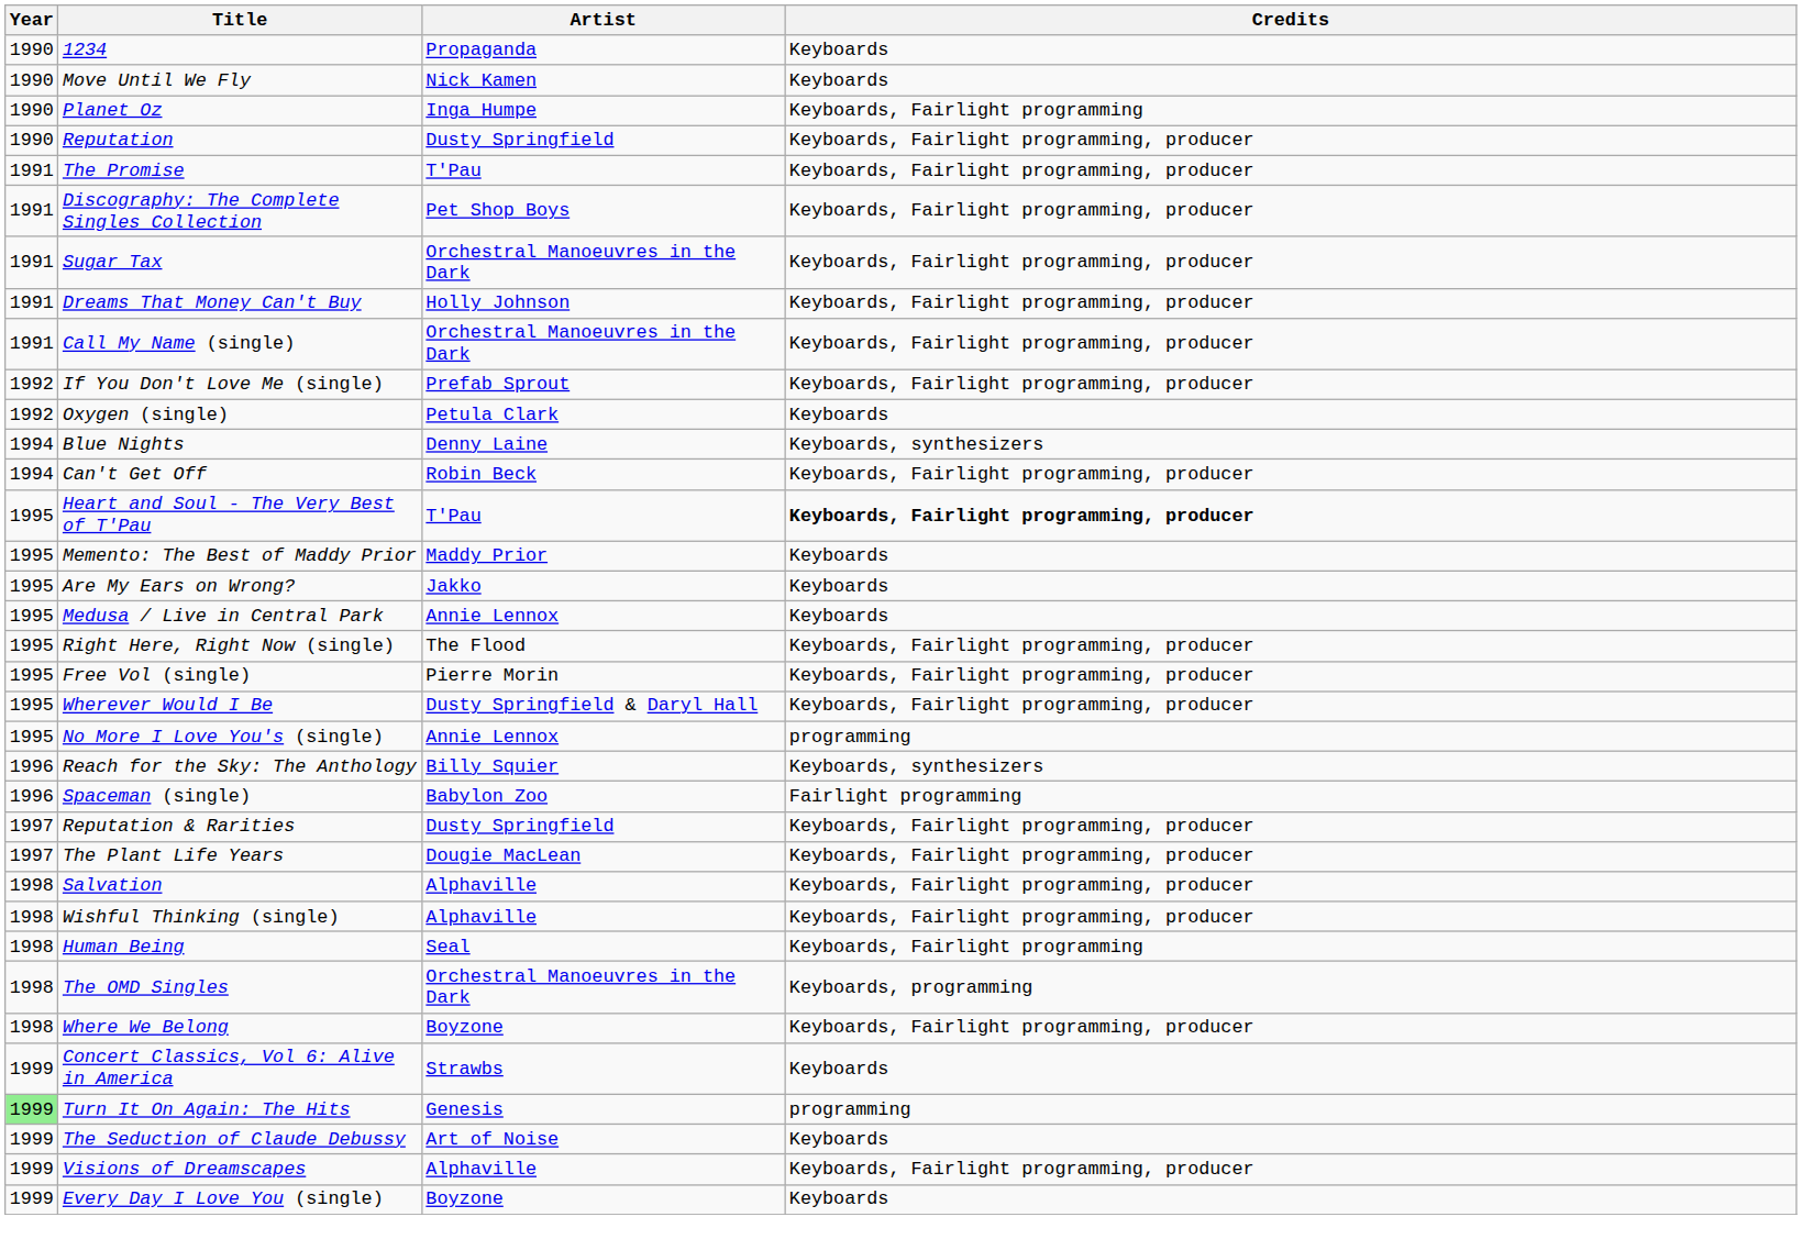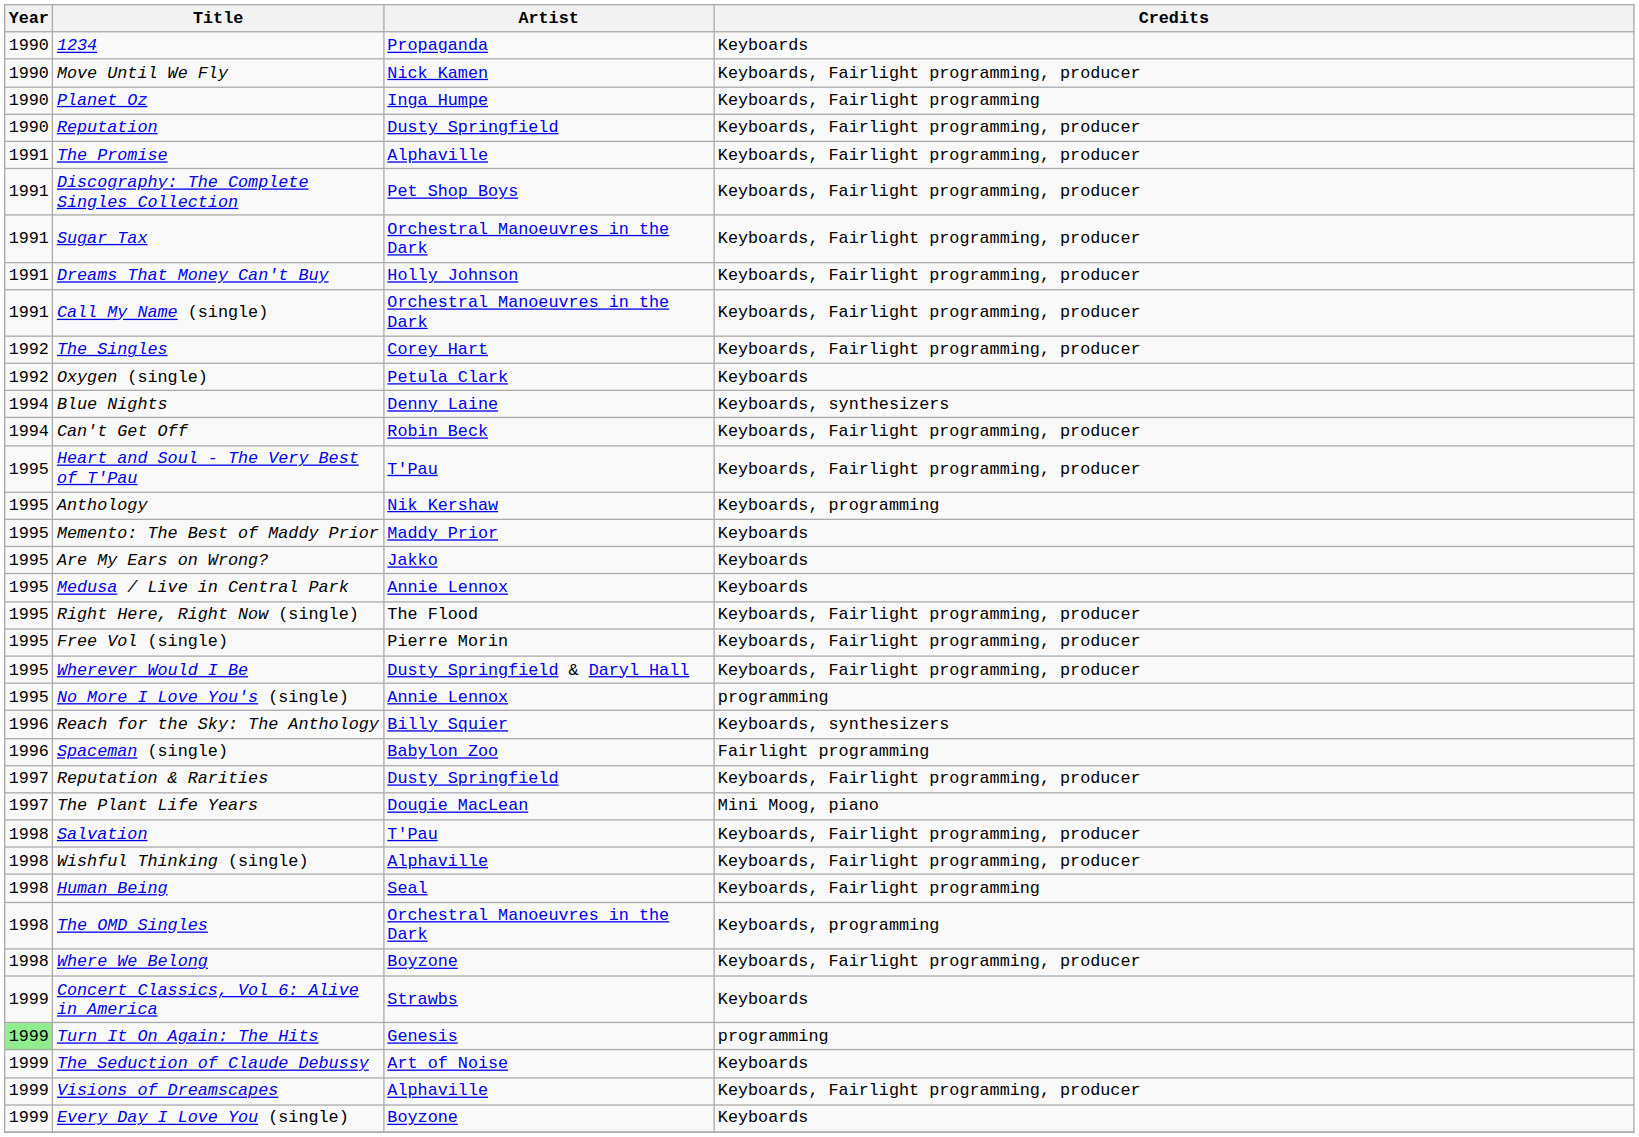 <table class="wikitable sortable" width=100%>
 <tr>
 <th width=30px>Year</th>
 <th width=250px>Title</th>
 <th width=250px>Artist</th>
 <th>Credits</th>
 </tr>
 <tr>
 <td>1990</td>
 <td><em><a href='#'>1234</a></em></td>
 <td><a href='#'>Propaganda</a></td>
 <td>Keyboards</td>
 </tr>
 <tr>
 <td>1990</td>
 <td><em>Move Until We Fly</em></td>
 <td><a href='#'>Nick Kamen</a></td>
-<td>Keyboards</td>
+<td>Keyboards, Fairlight programming, producer</td>
 </tr>
 <tr>
 <td>1990</td>
 <td><em><a href='#'>Planet Oz</a></em></td>
 <td><a href='#'>Inga Humpe</a></td>
 <td>Keyboards, Fairlight programming</td>
 </tr>
 <tr>
 <td>1990</td>
 <td><em><a href='#'>Reputation</a></em></td>
 <td><a href='#'>Dusty Springfield</a></td>
 <td>Keyboards, Fairlight programming, producer</td>
 </tr>
 <tr>
 <td>1991</td>
 <td><em><a href='#'>The Promise</a></em></td>
-<td><a href='#'>T'Pau</a></td>
+<td><a href='#'>Alphaville</a></td>
 <td>Keyboards, Fairlight programming, producer</td>
 </tr>
 <tr>
 <td>1991</td>
 <td><em><a href='#'>Discography: The Complete Singles Collection</a></em></td>
 <td><a href='#'>Pet Shop Boys</a></td>
 <td>Keyboards, Fairlight programming, producer</td>
 </tr>
 <tr>
 <td>1991</td>
 <td><em><a href='#'>Sugar Tax</a></em></td>
 <td><a href='#'>Orchestral Manoeuvres in the Dark</a></td>
 <td>Keyboards, Fairlight programming, producer</td>
 </tr>
 <tr>
 <td>1991</td>
 <td><em><a href='#'>Dreams That Money Can't Buy</a></em></td>
 <td><a href='#'>Holly Johnson</a></td>
 <td>Keyboards, Fairlight programming, producer</td>
 </tr>
 <tr>
 <td>1991</td>
 <td><em><a href='#'>Call My Name</a></em> (single)</td>
 <td><a href='#'>Orchestral Manoeuvres in the Dark</a></td>
 <td>Keyboards, Fairlight programming, producer</td>
 </tr>
 <tr>
 <td>1992</td>
-<td><em>If You Don't Love Me</em> (single)</td>
-<td><a href='#'>Prefab Sprout</a></td>
+<td><em><a href='#'>The Singles</a></em></td>
+<td><a href='#'>Corey Hart</a></td>
 <td>Keyboards, Fairlight programming, producer</td>
 </tr>
 <tr>
 <td>1992</td>
 <td><em>Oxygen</em> (single)</td>
 <td><a href='#'>Petula Clark</a></td>
 <td>Keyboards</td>
 </tr>
 <tr>
 <td>1994</td>
 <td><em>Blue Nights</em></td>
 <td><a href='#'>Denny Laine</a></td>
 <td>Keyboards, synthesizers</td>
 </tr>
 <tr>
 <td>1994</td>
 <td><em>Can't Get Off</em></td>
 <td><a href='#'>Robin Beck</a></td>
 <td>Keyboards, Fairlight programming, producer</td>
 </tr>
 <tr>
 <td>1995</td>
 <td><em><a href='#'>Heart and Soul - The Very Best of T'Pau</a></em></td>
 <td><a href='#'>T'Pau</a></td>
-<td><strong>Keyboards, Fairlight programming, producer</strong></td>
+<td>Keyboards, Fairlight programming, producer</td>
+</tr>
+<tr>
+<td>1995</td>
+<td><em>Anthology</em></td>
+<td><a href='#'>Nik Kershaw</a></td>
+<td>Keyboards, programming</td>
 </tr>
 <tr>
 <td>1995</td>
 <td><em>Memento: The Best of Maddy Prior</em></td>
 <td><a href='#'>Maddy Prior</a></td>
 <td>Keyboards</td>
 </tr>
 <tr>
 <td>1995</td>
 <td><em>Are My Ears on Wrong?</em></td>
 <td><a href='#'>Jakko</a></td>
 <td>Keyboards</td>
 </tr>
 <tr>
 <td>1995</td>
 <td><em><a href='#'>Medusa</a> / Live in Central Park</em></td>
 <td><a href='#'>Annie Lennox</a></td>
 <td>Keyboards</td>
 </tr>
 <tr>
 <td>1995</td>
 <td><em>Right Here, Right Now</em> (single)</td>
 <td>The Flood</td>
 <td>Keyboards, Fairlight programming, producer</td>
 </tr>
 <tr>
 <td>1995</td>
 <td><em>Free Vol</em> (single)</td>
 <td>Pierre Morin</td>
 <td>Keyboards, Fairlight programming, producer</td>
 </tr>
 <tr>
 <td>1995</td>
 <td><em><a href='#'>Wherever Would I Be</a></em></td>
 <td><a href='#'>Dusty Springfield</a> & <a href='#'>Daryl Hall</a></td>
 <td>Keyboards, Fairlight programming, producer</td>
 </tr>
 <tr>
 <td>1995</td>
 <td><em><a href='#'>No More I Love You's</a></em> (single)</td>
 <td><a href='#'>Annie Lennox</a></td>
 <td>programming</td>
 </tr>
 <tr>
 <td>1996</td>
 <td><em>Reach for the Sky: The Anthology</em></td>
 <td><a href='#'>Billy Squier</a></td>
 <td>Keyboards, synthesizers</td>
 </tr>
 <tr>
 <td>1996</td>
 <td><em><a href='#'>Spaceman</a></em> (single)</td>
 <td><a href='#'>Babylon Zoo</a></td>
 <td>Fairlight programming</td>
 </tr>
 <tr>
 <td>1997</td>
 <td><em>Reputation & Rarities</em></td>
 <td><a href='#'>Dusty Springfield</a></td>
 <td>Keyboards, Fairlight programming, producer</td>
 </tr>
 <tr>
 <td>1997</td>
 <td><em>The Plant Life Years</em></td>
 <td><a href='#'>Dougie MacLean</a></td>
-<td>Keyboards, Fairlight programming, producer</td>
+<td>Mini Moog, piano</td>
 </tr>
 <tr>
 <td>1998</td>
 <td><em><a href='#'>Salvation</a></em></td>
-<td><a href='#'>Alphaville</a></td>
+<td><a href='#'>T'Pau</a></td>
 <td>Keyboards, Fairlight programming, producer</td>
 </tr>
 <tr>
 <td>1998</td>
 <td><em>Wishful Thinking</em> (single)</td>
 <td><a href='#'>Alphaville</a></td>
 <td>Keyboards, Fairlight programming, producer</td>
 </tr>
 <tr>
 <td>1998</td>
 <td><em><a href='#'>Human Being</a></em></td>
 <td><a href='#'>Seal</a></td>
 <td>Keyboards, Fairlight programming</td>
 </tr>
 <tr>
 <td>1998</td>
 <td><em><a href='#'>The OMD Singles</a></em></td>
 <td><a href='#'>Orchestral Manoeuvres in the Dark</a></td>
 <td>Keyboards, programming</td>
 </tr>
 <tr>
 <td>1998</td>
 <td><em><a href='#'>Where We Belong</a></em></td>
 <td><a href='#'>Boyzone</a></td>
 <td>Keyboards, Fairlight programming, producer</td>
 </tr>
 <tr>
 <td>1999</td>
 <td><em><a href='#'>Concert Classics, Vol 6: Alive in America</a></em></td>
 <td><a href='#'>Strawbs</a></td>
 <td>Keyboards</td>
 </tr>
 <tr>
 <td style="background: lightgreen;">1999</td>
 <td><em><a href='#'>Turn It On Again: The Hits</a></em></td>
 <td><a href='#'>Genesis</a></td>
 <td>programming</td>
 </tr>
 <tr>
 <td>1999</td>
 <td><em><a href='#'>The Seduction of Claude Debussy</a></em></td>
 <td><a href='#'>Art of Noise</a></td>
 <td>Keyboards</td>
 </tr>
 <tr>
 <td>1999</td>
 <td><em><a href='#'>Visions of Dreamscapes</a></em></td>
 <td><a href='#'>Alphaville</a></td>
 <td>Keyboards, Fairlight programming, producer</td>
 </tr>
 <tr>
 <td>1999</td>
 <td><em><a href='#'>Every Day I Love You</a></em> (single)</td>
 <td><a href='#'>Boyzone</a></td>
 <td>Keyboards</td>
 </tr>
 <tr>
 </tr>
 </table>
